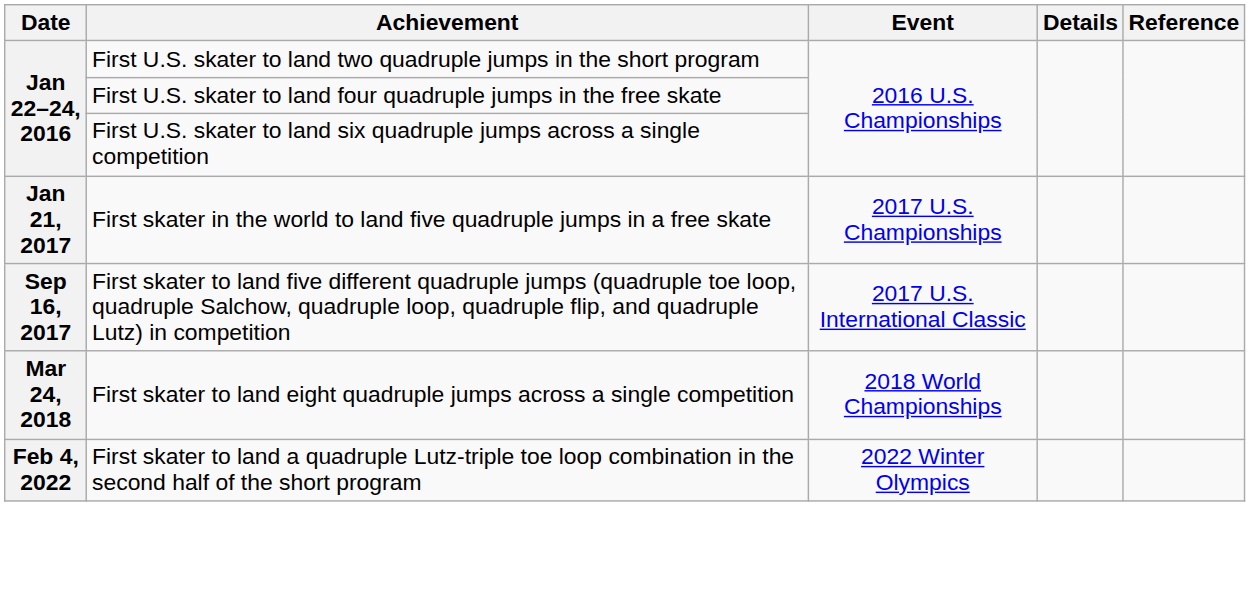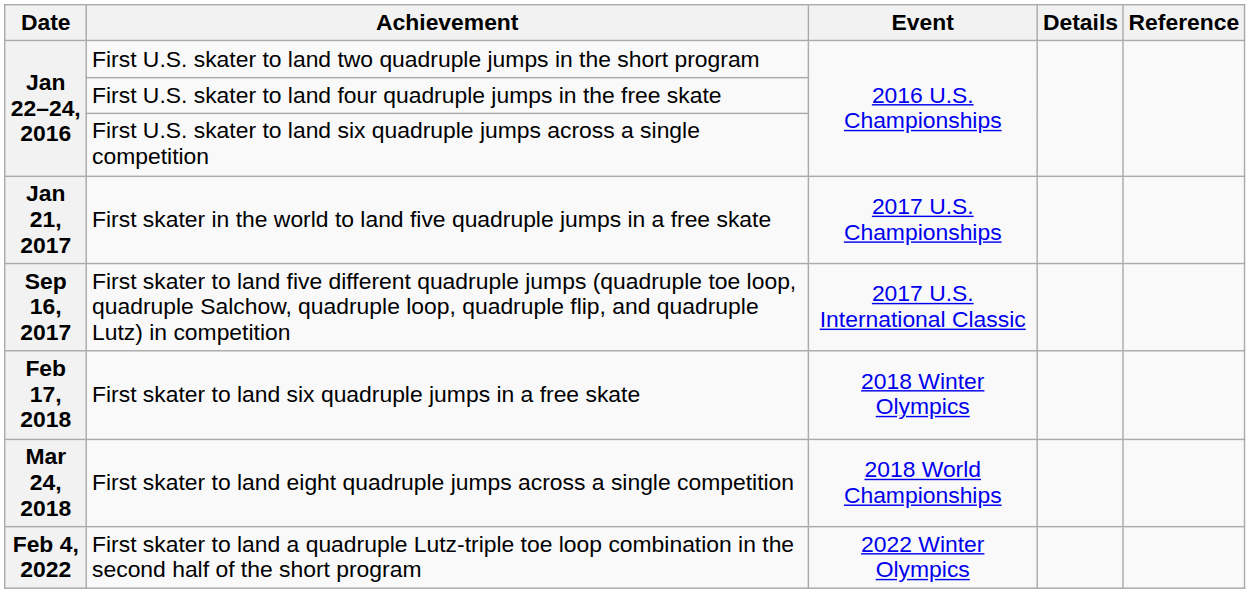 <table class="wikitable plainrowheaders" style="text-align:center">
 <tr>
 <th scope=col width=50px>Date</th>
 <th scope=col>Achievement</th>
 <th scope=col>Event</th>
 <th scope=col>Details</th>
 <th scope=col>Reference</th>
 </tr>
 <tr>
 <th rowspan="3" scope="row">Jan 22–24, 2016</th>
 <td align=left>First U.S. skater to land two quadruple jumps in the short program</td>
 <td rowspan="3"><a href='#'>2016 U.S. Championships</a></td>
 <td rowspan="3"></td>
 <td rowspan="3"></td>
 </tr>
 <tr>
 <td align=left>First U.S. skater to land four quadruple jumps in the free skate</td>
 </tr>
 <tr>
 <td align=left>First U.S. skater to land six quadruple jumps across a single competition</td>
 </tr>
 <tr>
 <th scope=row>Jan 21, 2017</th>
 <td align=left>First skater in the world to land five quadruple jumps in a free skate</td>
 <td><a href='#'>2017 U.S. Championships</a></td>
 <td></td>
 <td></td>
 </tr>
 <tr>
 <th scope="row">Sep 16, 2017</th>
 <td align=left>First skater to land five different quadruple jumps (quadruple toe loop, quadruple Salchow, quadruple loop, quadruple flip, and quadruple Lutz) in competition</td>
 <td><a href='#'>2017 U.S. International Classic</a></td>
 <td></td>
 <td></td>
 </tr>
 <tr>
+<th scope="row">Feb 17, 2018</th>
+<td align="left">First skater to land six quadruple jumps in a free skate</td>
+<td><a href='#'>2018 Winter Olympics</a></td>
+<td></td>
+<td></td>
+</tr>
+<tr>
 <th scope="row">Mar 24, 2018</th>
 <td align="left">First skater to land eight quadruple jumps across a single competition</td>
 <td><a href='#'>2018 World Championships</a></td>
 <td><br></td>
 <td></td>
 </tr>
 <tr>
 <th scope="row">Feb 4, 2022</th>
 <td align="left">First skater to land a quadruple Lutz-triple toe loop combination in the second half of the short program</td>
 <td><a href='#'>2022 Winter Olympics</a> </td>
 <td></td>
 <td></td>
 </tr>
 </table>
